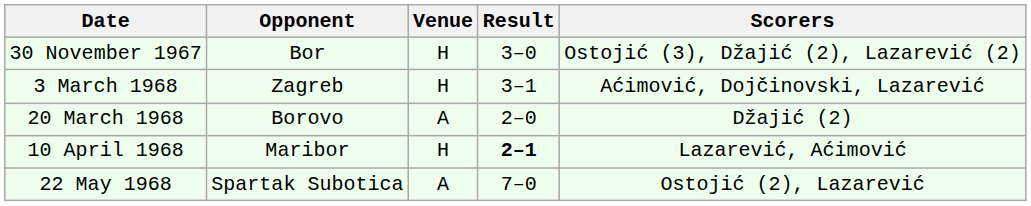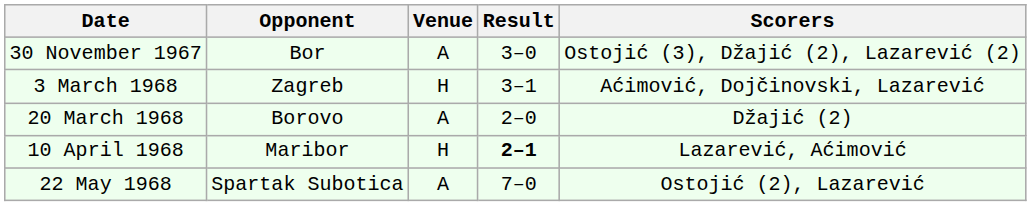 <table class="wikitable sortable" style="font-size:100%; text-align:center">
 <tr>
 <th>Date</th>
 <th>Opponent</th>
 <th>Venue</th>
 <th>Result</th>
 <th>Scorers</th>
 </tr>
 <tr bgcolor = "#EEFFEE">
 <td>30 November 1967</td>
 <td>Bor</td>
-<td>H</td>
+<td>A</td>
 <td>3–0</td>
 <td>Ostojić (3), Džajić (2), Lazarević (2)</td>
 </tr>
 <tr bgcolor = "#EEFFEE">
 <td>3 March 1968</td>
 <td>Zagreb</td>
 <td>H</td>
 <td>3–1</td>
 <td>Aćimović, Dojčinovski, Lazarević</td>
 </tr>
 <tr bgcolor = "#EEFFEE">
 <td>20 March 1968</td>
 <td>Borovo</td>
 <td>A</td>
 <td>2–0</td>
 <td>Džajić (2)</td>
 </tr>
 <tr bgcolor = "#EEFFEE">
 <td>10 April 1968</td>
 <td>Maribor</td>
 <td>H</td>
 <td><strong>2–1</strong></td>
 <td>Lazarević, Aćimović</td>
 </tr>
 <tr bgcolor = "#EEFFEE">
 <td>22 May 1968</td>
 <td>Spartak Subotica</td>
 <td>A</td>
 <td>7–0</td>
 <td>Ostojić (2), Lazarević</td>
 </tr>
 </table>
